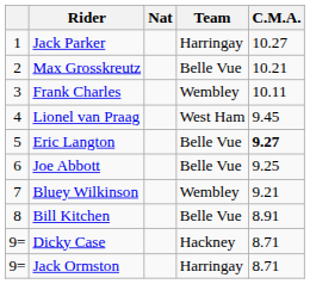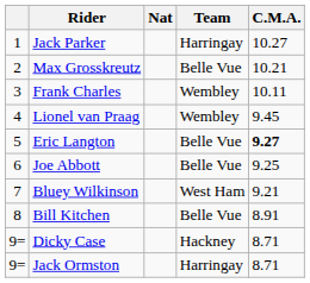 <table class=wikitable>
 <tr>
 <th></th>
 <th>Rider</th>
 <th>Nat</th>
 <th>Team</th>
 <th>C.M.A.</th>
 </tr>
 <tr>
 <td align="center">1</td>
 <td><a href='#'>Jack Parker</a></td>
 <td></td>
 <td>Harringay</td>
 <td>10.27</td>
 </tr>
 <tr>
 <td align="center">2</td>
 <td><a href='#'>Max Grosskreutz</a></td>
 <td></td>
 <td>Belle Vue</td>
 <td>10.21</td>
 </tr>
 <tr>
 <td align="center">3</td>
 <td><a href='#'>Frank Charles</a></td>
 <td></td>
 <td>Wembley</td>
 <td>10.11</td>
 </tr>
 <tr>
 <td align="center">4</td>
 <td><a href='#'>Lionel van Praag</a></td>
 <td></td>
-<td>West Ham</td>
+<td>Wembley</td>
 <td>9.45</td>
 </tr>
 <tr>
 <td align="center">5</td>
 <td><a href='#'>Eric Langton</a></td>
 <td></td>
 <td>Belle Vue</td>
 <td><strong>9.27</strong></td>
 </tr>
 <tr>
 <td align="center">6</td>
 <td><a href='#'>Joe Abbott</a></td>
 <td></td>
 <td>Belle Vue</td>
 <td>9.25</td>
 </tr>
 <tr>
 <td align="center">7</td>
 <td><a href='#'>Bluey Wilkinson</a></td>
 <td></td>
-<td>Wembley</td>
+<td>West Ham</td>
 <td>9.21</td>
 </tr>
 <tr>
 <td align="center">8</td>
 <td><a href='#'>Bill Kitchen</a></td>
 <td></td>
 <td>Belle Vue</td>
 <td>8.91</td>
 </tr>
 <tr>
 <td align="center">9=</td>
 <td><a href='#'>Dicky Case</a></td>
 <td></td>
 <td>Hackney</td>
 <td>8.71</td>
 </tr>
 <tr>
 <td align="center">9=</td>
 <td><a href='#'>Jack Ormston</a></td>
 <td></td>
 <td>Harringay</td>
 <td>8.71</td>
 </tr>
 </table>
